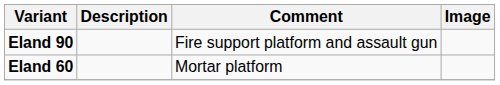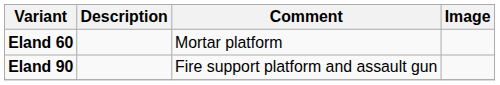 <table class="wikitable sortable">
 <tr>
 <th>Variant</th>
 <th>Description</th>
 <th>Comment</th>
 <th>Image</th>
 </tr>
 <tr>
+<td><strong>Eland 60</strong></td>
+<td></td>
+<td> Mortar platform</td>
+<td></td>
+</tr>
+<tr>
 <td><strong>Eland 90</strong></td>
 <td></td>
 <td> Fire support platform and assault gun</td>
 <td></td>
 </tr>
 <tr>
-<td><strong>Eland 60</strong></td>
-<td></td>
-<td> Mortar platform</td>
-<td></td>
-</tr>
-<tr>
 </tr>
 </table>
